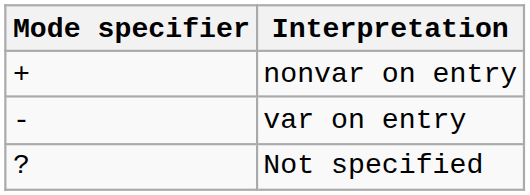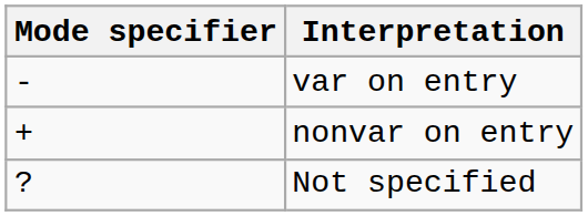 <table style="float: right;" class="wikitable" border="1">
 <tr>
 <th>Mode specifier</th>
 <th>Interpretation</th>
 </tr>
 <tr>
+<td><code>-</code></td>
+<td><code>var</code> on entry</td>
+</tr>
+<tr>
 <td><code>+</code></td>
 <td><code>nonvar</code> on entry</td>
-</tr>
-<tr>
-<td><code>-</code></td>
-<td><code>var</code> on entry</td>
 </tr>
 <tr>
 <td><code>?</code></td>
 <td>Not specified</td>
 </tr>
 </table>
